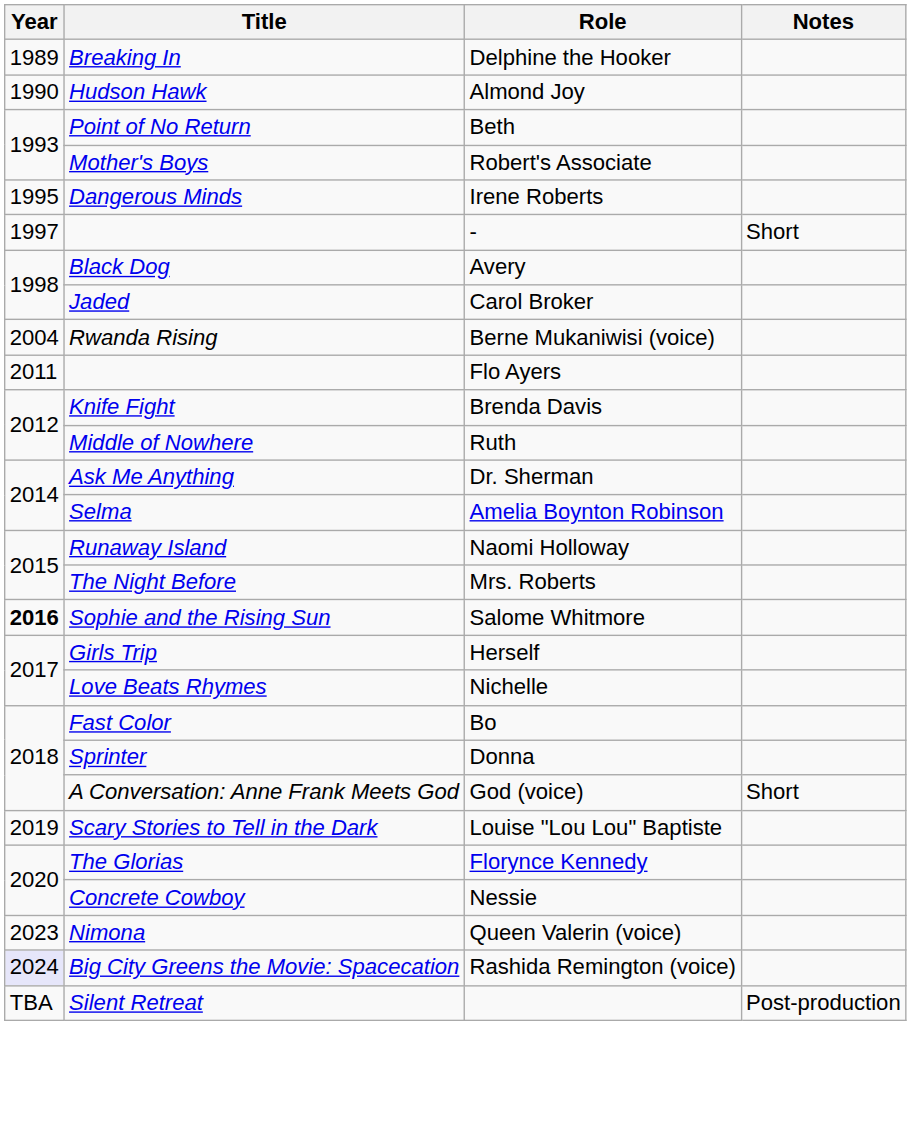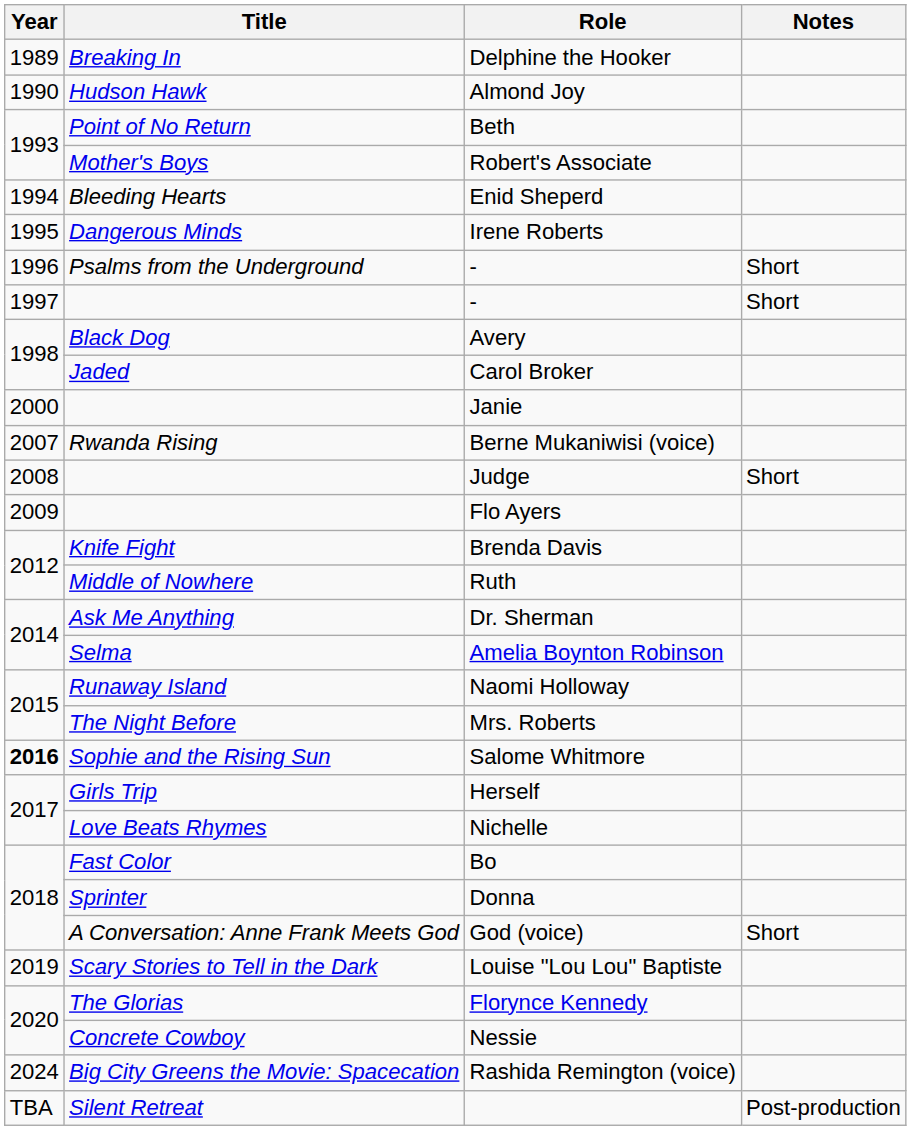 <table class="wikitable sortable">
 <tr>
 <th>Year</th>
 <th>Title</th>
 <th>Role</th>
 <th>Notes</th>
 </tr>
 <tr>
 <td>1989</td>
 <td><em><a href='#'>Breaking In</a></em></td>
 <td>Delphine the Hooker</td>
 <td></td>
 </tr>
 <tr>
 <td>1990</td>
 <td><em><a href='#'>Hudson Hawk</a></em></td>
 <td>Almond Joy</td>
 <td></td>
 </tr>
 <tr>
 <td rowspan=2>1993</td>
 <td><em><a href='#'>Point of No Return</a></em></td>
 <td>Beth</td>
 <td></td>
 </tr>
 <tr>
 <td><em><a href='#'>Mother's Boys</a></em></td>
 <td>Robert's Associate</td>
 <td></td>
 </tr>
 <tr>
+<td>1994</td>
+<td><em>Bleeding Hearts</em></td>
+<td>Enid Sheperd</td>
+<td></td>
+</tr>
+<tr>
 <td>1995</td>
 <td><em><a href='#'>Dangerous Minds</a></em></td>
 <td>Irene Roberts</td>
 <td></td>
+</tr>
+<tr>
+<td>1996</td>
+<td><em>Psalms from the Underground</em></td>
+<td>-</td>
+<td>Short</td>
 </tr>
 <tr>
 <td>1997</td>
 <td><em></em></td>
 <td>-</td>
 <td>Short</td>
 </tr>
 <tr>
 <td rowspan=2>1998</td>
 <td><em><a href='#'>Black Dog</a></em></td>
 <td>Avery</td>
 <td></td>
 </tr>
 <tr>
 <td><em><a href='#'>Jaded</a></em></td>
 <td>Carol Broker</td>
 <td></td>
 </tr>
 <tr>
-<td>2004</td>
+<td>2000</td>
+<td><em></em></td>
+<td>Janie</td>
+<td></td>
+</tr>
+<tr>
+<td>2007</td>
 <td><em>Rwanda Rising</em></td>
 <td>Berne Mukaniwisi (voice)</td>
 <td></td>
 </tr>
 <tr>
-<td>2011</td>
+<td>2008</td>
+<td><em></em></td>
+<td>Judge</td>
+<td>Short</td>
+</tr>
+<tr>
+<td>2009</td>
 <td><em></em></td>
 <td>Flo Ayers</td>
 <td></td>
 </tr>
 <tr>
 <td rowspan=2>2012</td>
 <td><em><a href='#'>Knife Fight</a></em></td>
 <td>Brenda Davis</td>
 <td></td>
 </tr>
 <tr>
 <td><em><a href='#'>Middle of Nowhere</a></em></td>
 <td>Ruth</td>
 <td></td>
 </tr>
 <tr>
 <td rowspan=2>2014</td>
 <td><em><a href='#'>Ask Me Anything</a></em></td>
 <td>Dr. Sherman</td>
 <td></td>
 </tr>
 <tr>
 <td><em><a href='#'>Selma</a></em></td>
 <td><a href='#'>Amelia Boynton Robinson</a></td>
 <td></td>
 </tr>
 <tr>
 <td rowspan=2>2015</td>
 <td><em><a href='#'>Runaway Island</a></em></td>
 <td>Naomi Holloway</td>
 <td></td>
 </tr>
 <tr>
 <td><em><a href='#'>The Night Before</a></em></td>
 <td>Mrs. Roberts</td>
 <td></td>
 </tr>
 <tr>
 <td><strong>2016</strong></td>
 <td><em><a href='#'>Sophie and the Rising Sun</a></em></td>
 <td>Salome Whitmore</td>
 <td></td>
 </tr>
 <tr>
 <td rowspan=2>2017</td>
 <td><em><a href='#'>Girls Trip</a></em></td>
 <td>Herself</td>
 <td></td>
 </tr>
 <tr>
 <td><em><a href='#'>Love Beats Rhymes</a></em></td>
 <td>Nichelle</td>
 <td></td>
 </tr>
 <tr>
 <td rowspan=3>2018</td>
 <td><em><a href='#'>Fast Color</a></em></td>
 <td>Bo</td>
 <td></td>
 </tr>
 <tr>
 <td><em><a href='#'>Sprinter</a></em></td>
 <td>Donna</td>
 <td></td>
 </tr>
 <tr>
 <td><em>A Conversation: Anne Frank Meets God</em></td>
 <td>God (voice)</td>
 <td>Short</td>
 </tr>
 <tr>
 <td>2019</td>
 <td><em><a href='#'>Scary Stories to Tell in the Dark</a></em></td>
 <td>Louise "Lou Lou" Baptiste</td>
 <td></td>
 </tr>
 <tr>
 <td rowspan=2>2020</td>
 <td><em><a href='#'>The Glorias</a></em></td>
 <td><a href='#'>Florynce Kennedy</a></td>
 <td></td>
 </tr>
 <tr>
 <td><em><a href='#'>Concrete Cowboy</a></em></td>
 <td>Nessie</td>
 <td></td>
 </tr>
 <tr>
-<td>2023</td>
-<td><em><a href='#'>Nimona</a></em></td>
-<td>Queen Valerin (voice)</td>
-<td></td>
-</tr>
-<tr>
-<td style="background: lavender;">2024</td>
+<td>2024</td>
 <td><em><a href='#'>Big City Greens the Movie: Spacecation</a></em></td>
 <td>Rashida Remington (voice)</td>
 <td></td>
 </tr>
 <tr>
 <td>TBA</td>
 <td><em><a href='#'>Silent Retreat</a></em></td>
 <td></td>
 <td>Post-production</td>
 </tr>
 </table>
